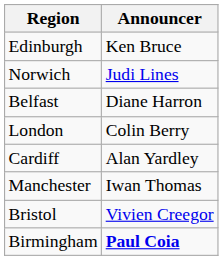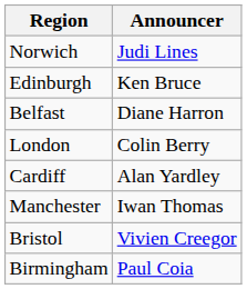 <table class="wikitable">
 <tr>
 <th>Region</th>
 <th>Announcer</th>
 </tr>
 <tr>
+<td>Norwich</td>
+<td><a href='#'>Judi Lines</a></td>
+</tr>
+<tr>
 <td>Edinburgh</td>
 <td>Ken Bruce</td>
-</tr>
-<tr>
-<td>Norwich</td>
-<td><a href='#'>Judi Lines</a></td>
 </tr>
 <tr>
 <td>Belfast</td>
 <td>Diane Harron</td>
 </tr>
 <tr>
 <td>London</td>
 <td>Colin Berry</td>
 </tr>
 <tr>
 <td>Cardiff</td>
 <td>Alan Yardley</td>
 </tr>
 <tr>
 <td>Manchester</td>
 <td>Iwan Thomas</td>
 </tr>
 <tr>
 <td>Bristol</td>
 <td><a href='#'>Vivien Creegor</a></td>
 </tr>
 <tr>
 <td>Birmingham</td>
-<td><strong><a href='#'>Paul Coia</a></strong></td>
+<td><a href='#'>Paul Coia</a></td>
 </tr>
 </table>
